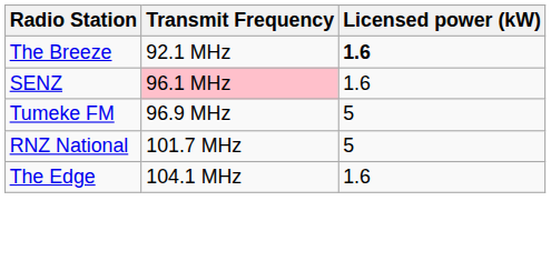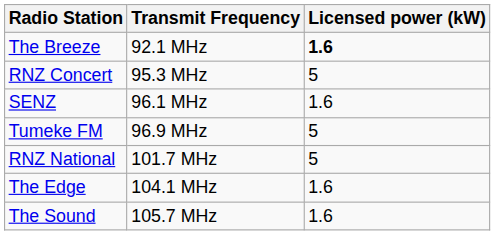 <table class="wikitable">
 <tr>
 <th>Radio Station</th>
 <th>Transmit Frequency</th>
 <th>Licensed power (kW)</th>
 </tr>
 <tr>
 <td><a href='#'>The Breeze</a></td>
 <td>92.1 MHz</td>
 <td><strong>1.6</strong></td>
 </tr>
 <tr>
+<td><a href='#'>RNZ Concert</a></td>
+<td>95.3 MHz</td>
+<td>5</td>
+</tr>
+<tr>
 <td><a href='#'>SENZ</a></td>
-<td style="background: pink;">96.1 MHz</td>
+<td>96.1 MHz</td>
 <td>1.6</td>
 </tr>
 <tr>
 <td><a href='#'>Tumeke FM</a></td>
 <td>96.9 MHz</td>
 <td>5</td>
 </tr>
 <tr>
 <td><a href='#'>RNZ National</a></td>
 <td>101.7 MHz</td>
 <td>5</td>
 </tr>
 <tr>
 <td><a href='#'>The Edge</a></td>
 <td>104.1 MHz</td>
 <td>1.6</td>
 </tr>
+<tr>
+<td><a href='#'>The Sound</a></td>
+<td>105.7 MHz</td>
+<td>1.6</td>
+</tr>
 </table>
